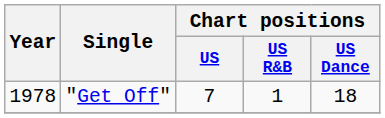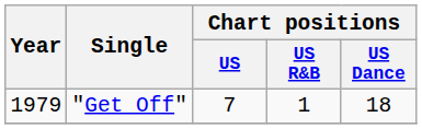 <table class="wikitable" style="text-align:center;">
 <tr>
 <th rowspan="2">Year</th>
 <th rowspan="2">Single</th>
 <th colspan="3">Chart positions</th>
 </tr>
 <tr style="font-size:smaller;">
 <th width="40"><a href='#'>US</a></th>
 <th width="40"><a href='#'>US<br>R&B</a></th>
 <th width="40"><a href='#'>US<br>Dance</a></th>
 </tr>
 <tr>
-<td>1978</td>
+<td>1979</td>
 <td align="left">"<a href='#'>Get Off</a>"</td>
 <td>7</td>
 <td>1</td>
 <td>18</td>
 </tr>
 <tr>
 </tr>
 </table>
